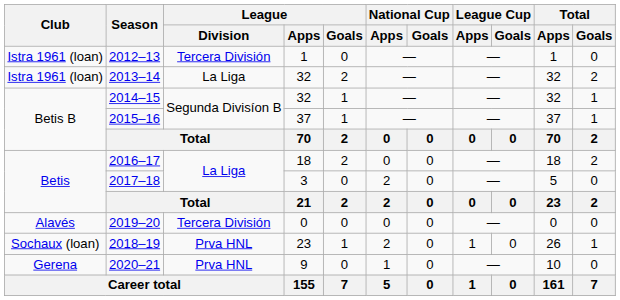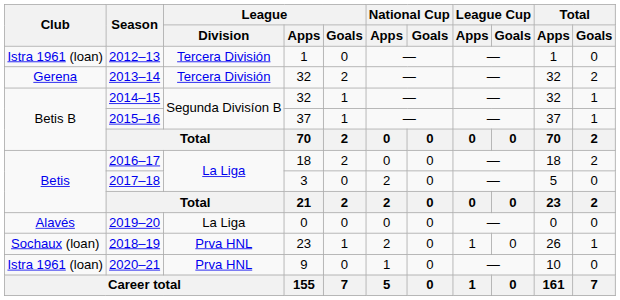 <table class="wikitable" style="text-align:center">
 <tr>
 <th rowspan="2">Club</th>
 <th rowspan="2">Season</th>
 <th colspan="3">League</th>
 <th colspan="2">National Cup</th>
 <th colspan="2">League Cup</th>
 <th colspan="2">Total</th>
 </tr>
 <tr>
 <th>Division</th>
 <th>Apps</th>
 <th>Goals</th>
 <th>Apps</th>
 <th>Goals</th>
 <th>Apps</th>
 <th>Goals</th>
 <th>Apps</th>
 <th>Goals</th>
 </tr>
 <tr>
 <td><a href='#'>Istra 1961</a> (loan)</td>
 <td><a href='#'>2012–13</a></td>
 <td><a href='#'>Tercera División</a></td>
 <td>1</td>
 <td>0</td>
 <td colspan="2">—</td>
 <td colspan="2">—</td>
 <td>1</td>
 <td>0</td>
 </tr>
 <tr>
-<td><a href='#'>Istra 1961</a> (loan)</td>
+<td><a href='#'>Gerena</a></td>
 <td><a href='#'>2013–14</a></td>
-<td>La Liga</td>
+<td><a href='#'>Tercera División</a></td>
 <td>32</td>
 <td>2</td>
 <td colspan="2">—</td>
 <td colspan="2">—</td>
 <td>32</td>
 <td>2</td>
 </tr>
 <tr>
 <td rowspan="3">Betis B</td>
 <td><a href='#'>2014–15</a></td>
 <td rowspan="2">Segunda Divisíon B</td>
 <td>32</td>
 <td>1</td>
 <td colspan="2">—</td>
 <td colspan="2">—</td>
 <td>32</td>
 <td>1</td>
 </tr>
 <tr>
 <td><a href='#'>2015–16</a></td>
 <td>37</td>
 <td>1</td>
 <td colspan="2">—</td>
 <td colspan="2">—</td>
 <td>37</td>
 <td>1</td>
 </tr>
 <tr>
 <th colspan="2">Total</th>
 <th>70</th>
 <th>2</th>
 <th>0</th>
 <th>0</th>
 <th>0</th>
 <th>0</th>
 <th>70</th>
 <th>2</th>
 </tr>
 <tr>
 <td rowspan="3"><a href='#'>Betis</a></td>
 <td><a href='#'>2016–17</a></td>
 <td rowspan="2"><a href='#'>La Liga</a></td>
 <td>18</td>
 <td>2</td>
 <td>0</td>
 <td>0</td>
 <td colspan="2">—</td>
 <td>18</td>
 <td>2</td>
 </tr>
 <tr>
 <td><a href='#'>2017–18</a></td>
 <td>3</td>
 <td>0</td>
 <td>2</td>
 <td>0</td>
 <td colspan="2">—</td>
 <td>5</td>
 <td>0</td>
 </tr>
 <tr>
 <th colspan="2">Total</th>
 <th>21</th>
 <th>2</th>
 <th>2</th>
 <th>0</th>
 <th>0</th>
 <th>0</th>
 <th>23</th>
 <th>2</th>
 </tr>
 <tr>
 <td><a href='#'>Alavés</a></td>
 <td><a href='#'>2019–20</a></td>
-<td><a href='#'>Tercera División</a></td>
+<td>La Liga</td>
 <td>0</td>
 <td>0</td>
 <td>0</td>
 <td>0</td>
 <td colspan="2">—</td>
 <td>0</td>
 <td>0</td>
 </tr>
 <tr>
 <td><a href='#'>Sochaux</a> (loan)</td>
 <td><a href='#'>2018–19</a></td>
 <td><a href='#'>Prva HNL</a></td>
 <td>23</td>
 <td>1</td>
 <td>2</td>
 <td>0</td>
 <td>1</td>
 <td>0</td>
 <td>26</td>
 <td>1</td>
 </tr>
 <tr>
-<td><a href='#'>Gerena</a></td>
+<td><a href='#'>Istra 1961</a> (loan)</td>
 <td><a href='#'>2020–21</a></td>
 <td><a href='#'>Prva HNL</a></td>
 <td>9</td>
 <td>0</td>
 <td>1</td>
 <td>0</td>
 <td colspan="2">—</td>
 <td>10</td>
 <td>0</td>
 </tr>
 <tr>
 <th colspan="3">Career total</th>
 <th>155</th>
 <th>7</th>
 <th>5</th>
 <th>0</th>
 <th>1</th>
 <th>0</th>
 <th>161</th>
 <th>7</th>
 </tr>
 </table>
